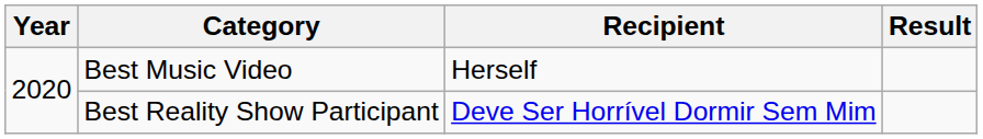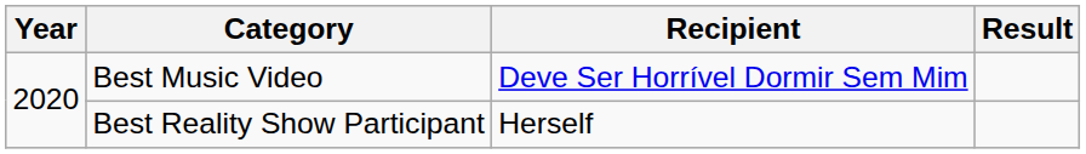 <table class="wikitable">
 <tr>
 <th>Year</th>
 <th>Category</th>
 <th>Recipient</th>
 <th>Result</th>
 </tr>
 <tr>
 <td rowspan=2>2020</td>
 <td>Best Music Video</td>
-<td>Herself</td>
+<td><a href='#'>Deve Ser Horrível Dormir Sem Mim</a></td>
 <td></td>
 </tr>
 <tr>
 <td>Best Reality Show Participant</td>
-<td><a href='#'>Deve Ser Horrível Dormir Sem Mim</a></td>
+<td>Herself</td>
 <td></td>
 </tr>
 </table>
